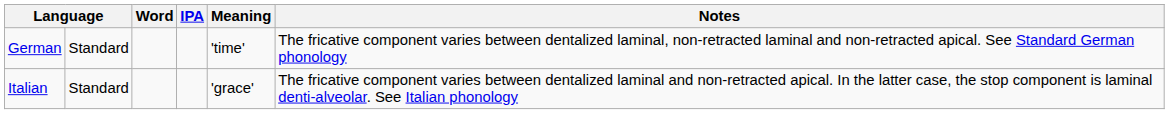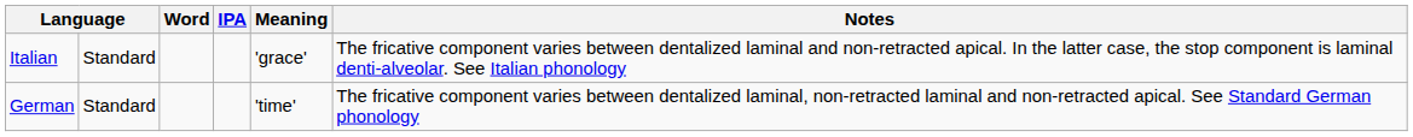 <table class="wikitable">
 <tr>
 <th colspan=2>Language</th>
 <th>Word</th>
 <th><a href='#'>IPA</a></th>
 <th>Meaning</th>
 <th>Notes</th>
 </tr>
 <tr>
+<td><a href='#'>Italian</a></td>
+<td>Standard</td>
+<td></td>
+<td></td>
+<td>'grace'</td>
+<td>The fricative component varies between dentalized laminal and non-retracted apical. In the latter case, the stop component is laminal <a href='#'>denti-alveolar</a>. See <a href='#'>Italian phonology</a></td>
+</tr>
+<tr>
 <td><a href='#'>German</a></td>
 <td>Standard</td>
 <td></td>
 <td></td>
 <td>'time'</td>
 <td>The fricative component varies between dentalized laminal, non-retracted laminal and non-retracted apical. See <a href='#'>Standard German phonology</a></td>
 </tr>
-<tr>
-<td><a href='#'>Italian</a></td>
-<td>Standard</td>
-<td></td>
-<td></td>
-<td>'grace'</td>
-<td>The fricative component varies between dentalized laminal and non-retracted apical. In the latter case, the stop component is laminal <a href='#'>denti-alveolar</a>. See <a href='#'>Italian phonology</a></td>
-</tr>
 </table>
